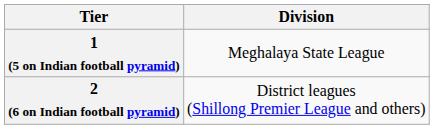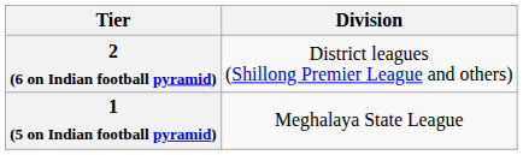 <table class="wikitable" style="text-align:center;">
 <tr>
 <th>Tier</th>
 <th>Division</th>
 </tr>
 <tr>
+<th>2<br><sub>(6 on Indian football <a href='#'>pyramid</a>)</sub></th>
+<td>District leagues<br>(<a href='#'>Shillong Premier League</a> and others)</td>
+</tr>
+<tr>
 <th>1<br><sub>(5 on Indian football <a href='#'>pyramid</a>)</sub></th>
 <td>Meghalaya State League</td>
 </tr>
-<tr>
-<th>2<br><sub>(6 on Indian football <a href='#'>pyramid</a>)</sub></th>
-<td>District leagues<br>(<a href='#'>Shillong Premier League</a> and others)</td>
-</tr>
 </table>
